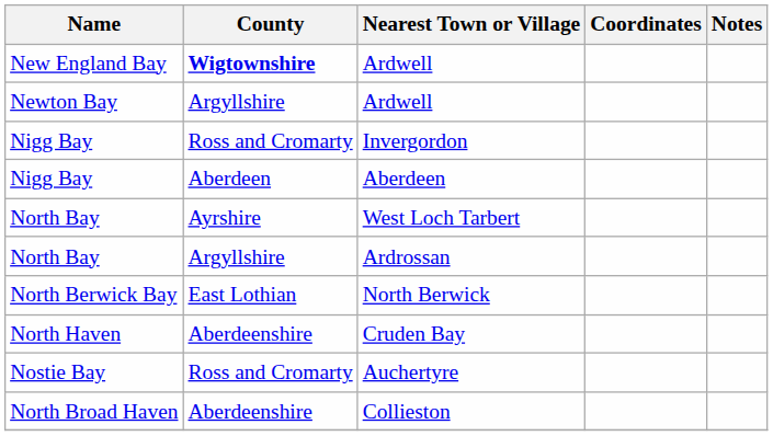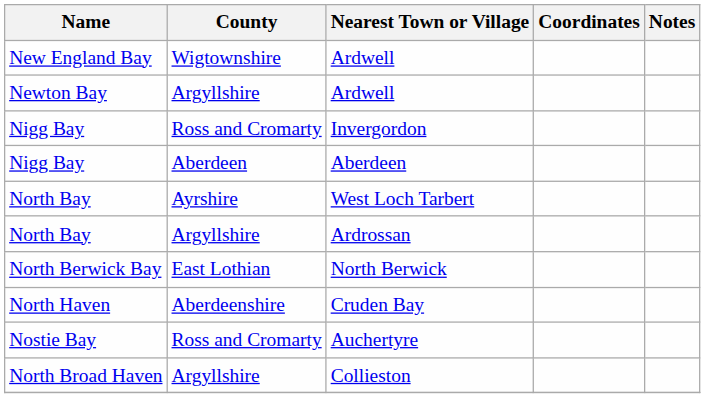 <table class="wikitable sortable" style="table-layout:fixed;background-color:#FEFEFE;font-size:95%;padding:0.30em;line-height:1.35em;">
 <tr>
 <th scope="col">Name</th>
 <th scope="col">County</th>
 <th scope="col">Nearest Town or Village</th>
 <th scope="col">Coordinates</th>
 <th scope="col">Notes</th>
 </tr>
 <tr>
 <td><a href='#'>New England Bay</a></td>
-<td><strong><a href='#'>Wigtownshire</a></strong></td>
+<td><a href='#'>Wigtownshire</a></td>
 <td><a href='#'>Ardwell</a></td>
 <td></td>
 <td></td>
 </tr>
 <tr>
 <td><a href='#'>Newton Bay</a></td>
 <td><a href='#'>Argyllshire</a></td>
 <td><a href='#'>Ardwell</a></td>
 <td></td>
 <td></td>
 </tr>
 <tr>
 <td><a href='#'>Nigg Bay</a></td>
 <td><a href='#'>Ross and Cromarty</a></td>
 <td><a href='#'>Invergordon</a></td>
 <td></td>
 <td></td>
 </tr>
 <tr>
 <td><a href='#'>Nigg Bay</a></td>
 <td><a href='#'>Aberdeen</a></td>
 <td><a href='#'>Aberdeen</a></td>
 <td></td>
 <td></td>
 </tr>
 <tr>
 <td><a href='#'>North Bay</a></td>
 <td><a href='#'>Ayrshire</a></td>
 <td><a href='#'>West Loch Tarbert</a></td>
 <td></td>
 <td></td>
 </tr>
 <tr>
 <td><a href='#'>North Bay</a></td>
 <td><a href='#'>Argyllshire</a></td>
 <td><a href='#'>Ardrossan</a></td>
 <td></td>
 <td></td>
 </tr>
 <tr>
 <td><a href='#'>North Berwick Bay</a></td>
 <td><a href='#'>East Lothian</a></td>
 <td><a href='#'>North Berwick</a></td>
 <td></td>
 <td></td>
 </tr>
 <tr>
 <td><a href='#'>North Haven</a></td>
 <td><a href='#'>Aberdeenshire</a></td>
 <td><a href='#'>Cruden Bay</a></td>
 <td></td>
 <td></td>
 </tr>
 <tr>
 <td><a href='#'>Nostie Bay</a></td>
 <td><a href='#'>Ross and Cromarty</a></td>
 <td><a href='#'>Auchertyre</a></td>
 <td></td>
 <td></td>
 </tr>
 <tr>
 <td><a href='#'>North Broad Haven</a></td>
-<td><a href='#'>Aberdeenshire</a></td>
+<td><a href='#'>Argyllshire</a></td>
 <td><a href='#'>Collieston</a></td>
 <td></td>
 <td></td>
 </tr>
 <tr>
 </tr>
 </table>
